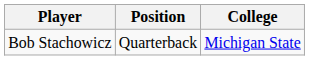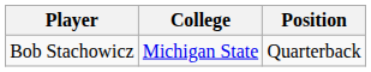 <table class="wikitable">
 <tr>
 <th>Player</th>
+<th>College</th>
 <th>Position</th>
-<th>College</th>
 </tr>
 <tr>
 <td>Bob Stachowicz</td>
+<td><a href='#'>Michigan State</a></td>
 <td>Quarterback</td>
-<td><a href='#'>Michigan State</a></td>
 </tr>
 </table>
